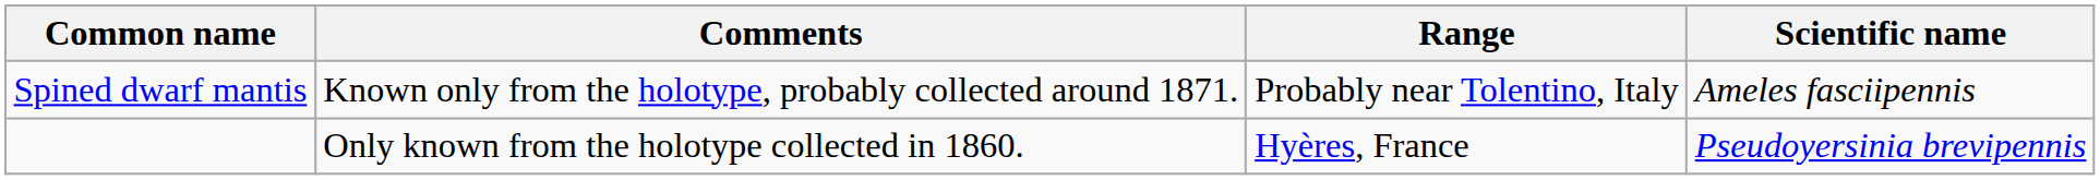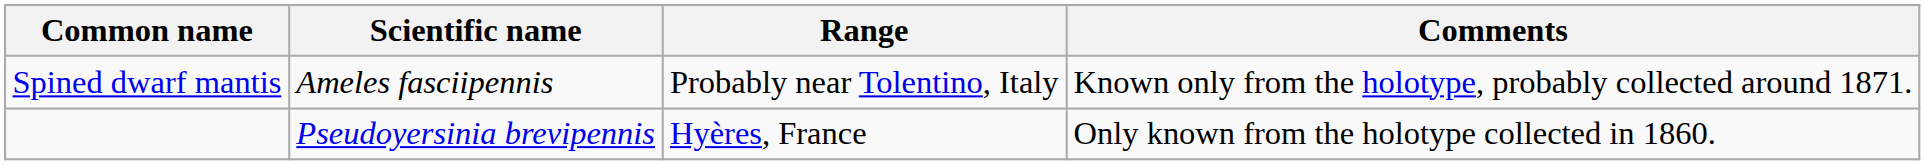 <table class="wikitable">
 <tr>
 <th>Common name</th>
+<th>Scientific name</th>
+<th>Range</th>
 <th>Comments</th>
-<th>Range</th>
-<th>Scientific name</th>
 </tr>
 <tr>
 <td><a href='#'>Spined dwarf mantis</a></td>
+<td><em>Ameles fasciipennis</em></td>
+<td>Probably near <a href='#'>Tolentino</a>, Italy</td>
 <td>Known only from the <a href='#'>holotype</a>, probably collected around 1871.</td>
-<td>Probably near <a href='#'>Tolentino</a>, Italy</td>
-<td><em>Ameles fasciipennis</em></td>
 </tr>
 <tr>
 <td></td>
+<td><em><a href='#'>Pseudoyersinia brevipennis</a></em></td>
+<td><a href='#'>Hyères</a>, France</td>
 <td>Only known from the holotype collected in 1860.</td>
-<td><a href='#'>Hyères</a>, France</td>
-<td><em><a href='#'>Pseudoyersinia brevipennis</a></em></td>
 </tr>
 </table>
